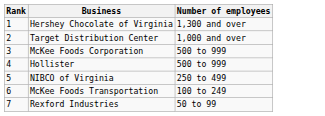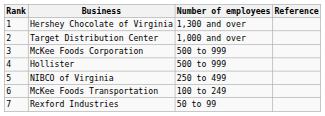 <table class="wikitable">
 <tr>
 <th>Rank</th>
 <th>Business</th>
 <th>Number of employees</th>
+<th>Reference</th>
 </tr>
 <tr>
 <td>1</td>
 <td>Hershey Chocolate of Virginia</td>
 <td>1,300 and over</td>
+<td></td>
 </tr>
 <tr>
 <td>2</td>
 <td>Target Distribution Center</td>
 <td>1,000 and over</td>
+<td></td>
 </tr>
 <tr>
 <td>3</td>
 <td>McKee Foods Corporation</td>
 <td>500 to 999</td>
+<td></td>
 </tr>
 <tr>
 <td>4</td>
 <td>Hollister</td>
 <td>500 to 999</td>
+<td></td>
 </tr>
 <tr>
 <td>5</td>
 <td>NIBCO of Virginia</td>
 <td>250 to 499</td>
+<td></td>
 </tr>
 <tr>
 <td>6</td>
 <td>McKee Foods Transportation</td>
 <td>100 to 249</td>
+<td></td>
 </tr>
 <tr>
 <td>7</td>
 <td>Rexford Industries</td>
 <td>50 to 99</td>
+<td></td>
 </tr>
 </table>
